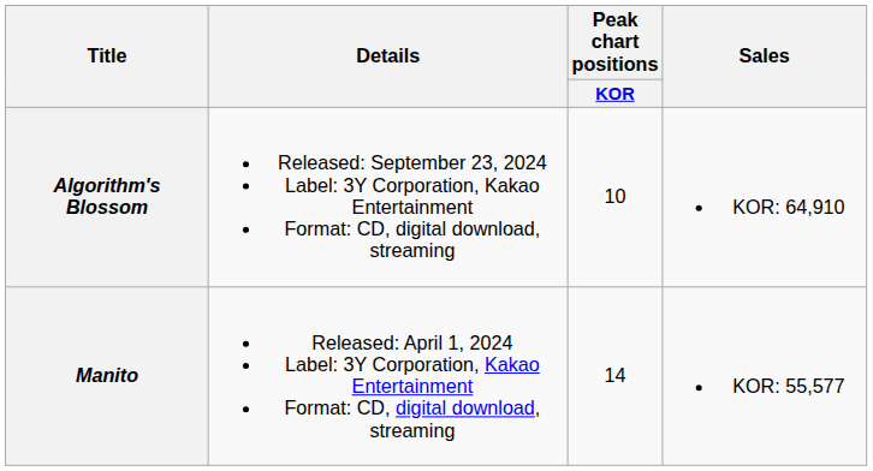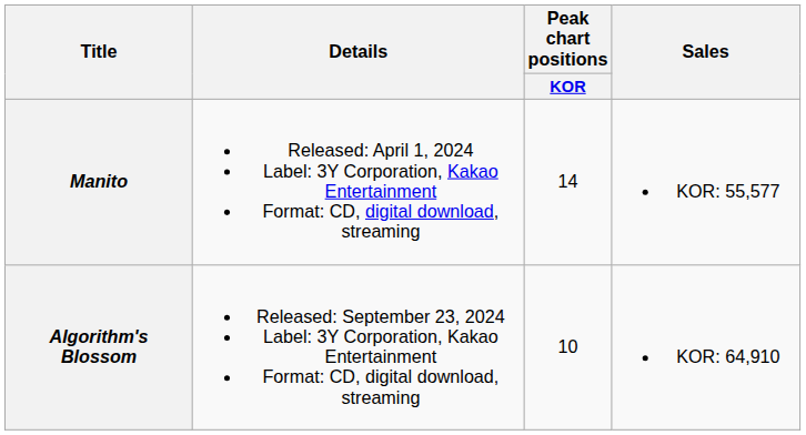 <table class="wikitable plainrowheaders" style="text-align:center">
 <tr>
 <th scope="col" rowspan="2" style="width:10em">Title</th>
 <th scope="col" rowspan="2" style="width:18em">Details</th>
 <th scope="col">Peak chart positions</th>
 <th scope="col" rowspan="2" style="width:10em">Sales</th>
 </tr>
 <tr>
 <th scope="col" style="width:3em;font-size:90%"><a href='#'>KOR</a><br></th>
 </tr>
 <tr>
+<th scope="row"><em>Manito</em></th>
+<td><br><ul><li>Released: April 1, 2024</li><li>Label: 3Y Corporation, <a href='#'>Kakao Entertainment</a></li><li>Format: CD, <a href='#'>digital download</a>, streaming</li></ul></td>
+<td>14</td>
+<td><br><ul><li>KOR: 55,577</li></ul></td>
+</tr>
+<tr>
 <th scope="row"><em>Algorithm's Blossom</em></th>
 <td><br><ul><li>Released: September 23, 2024</li><li>Label: 3Y Corporation, Kakao Entertainment</li><li>Format: CD, digital download, streaming</li></ul></td>
 <td>10</td>
 <td><br><ul><li>KOR: 64,910</li></ul></td>
 </tr>
-<tr>
-<th scope="row"><em>Manito</em></th>
-<td><br><ul><li>Released: April 1, 2024</li><li>Label: 3Y Corporation, <a href='#'>Kakao Entertainment</a></li><li>Format: CD, <a href='#'>digital download</a>, streaming</li></ul></td>
-<td>14</td>
-<td><br><ul><li>KOR: 55,577</li></ul></td>
-</tr>
 </table>
